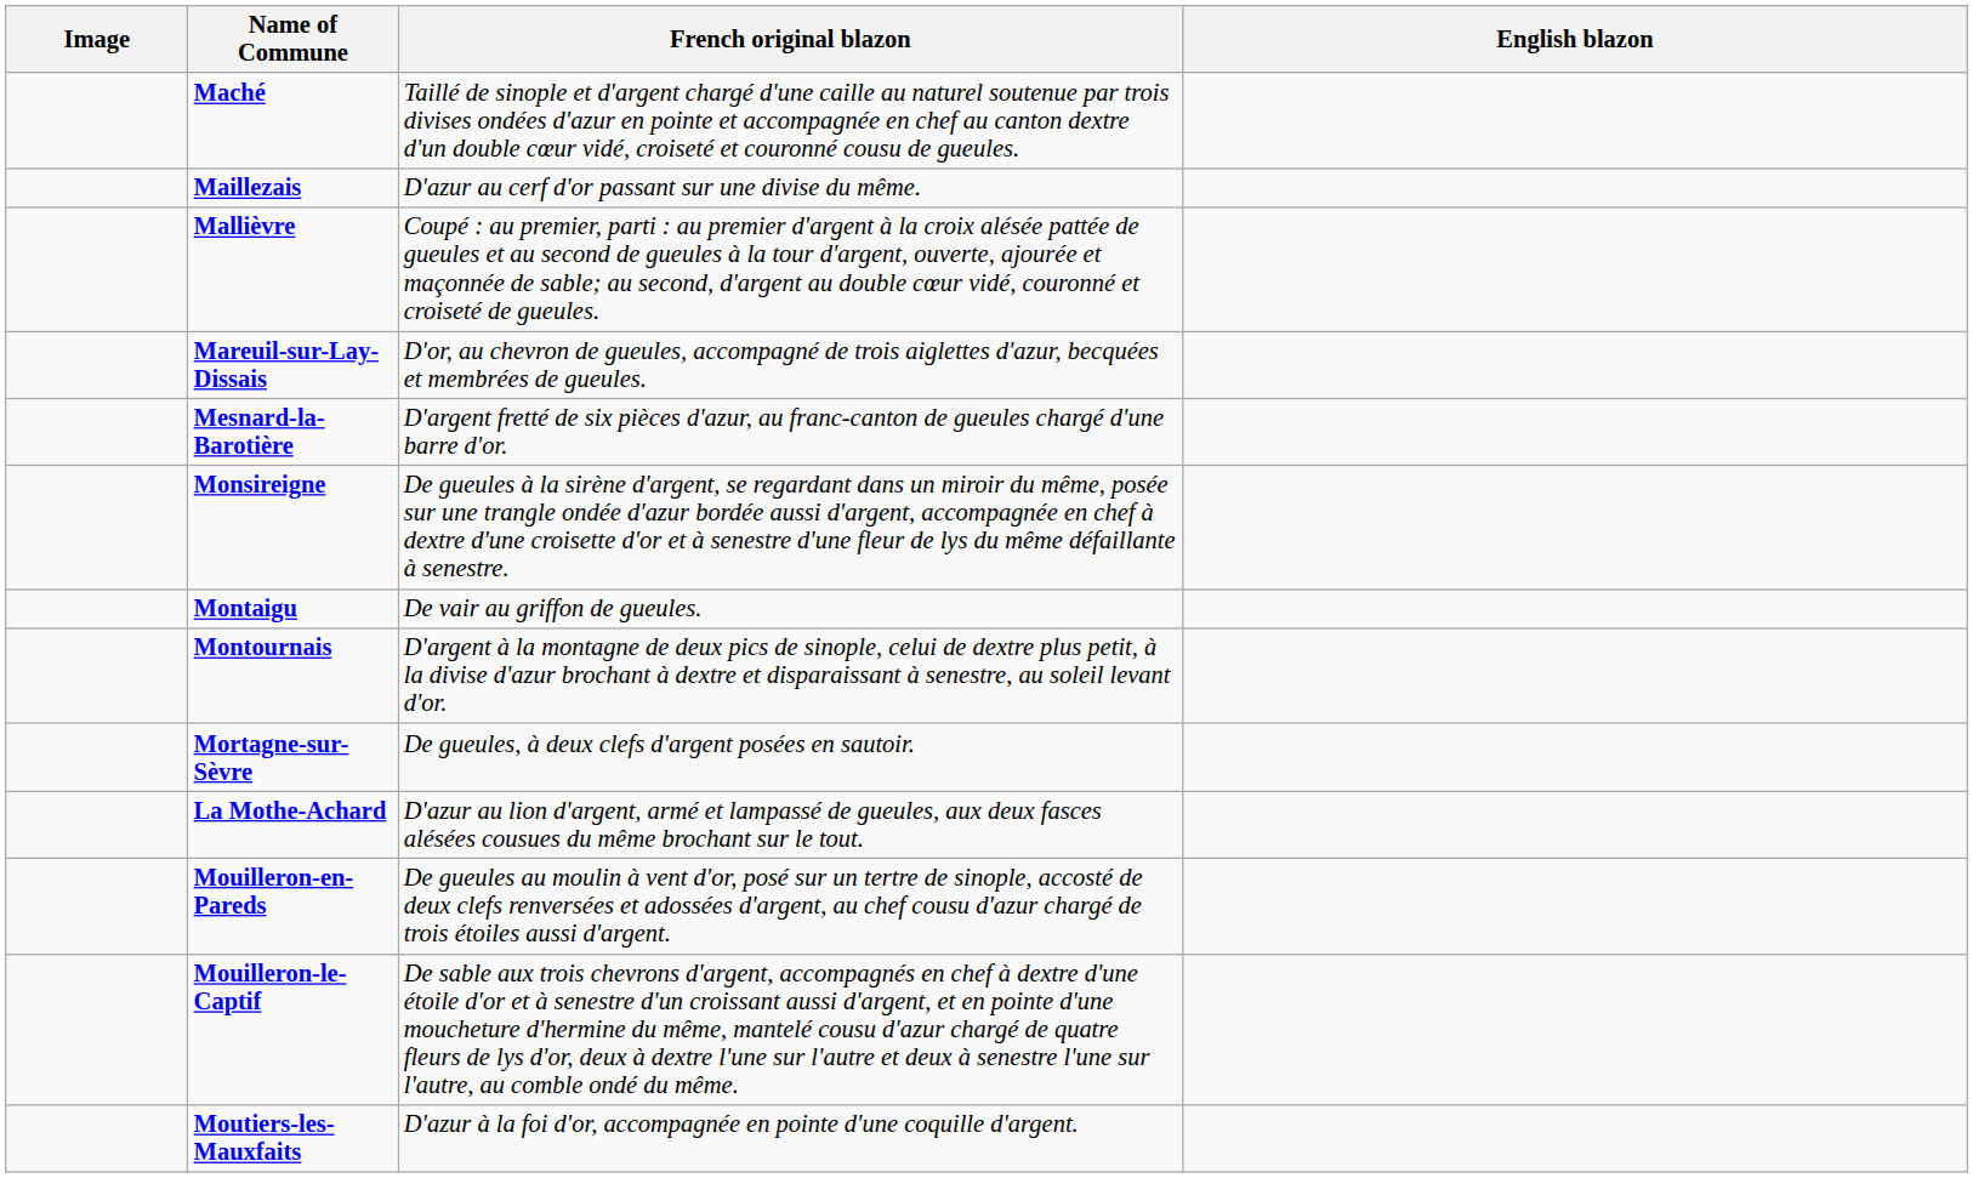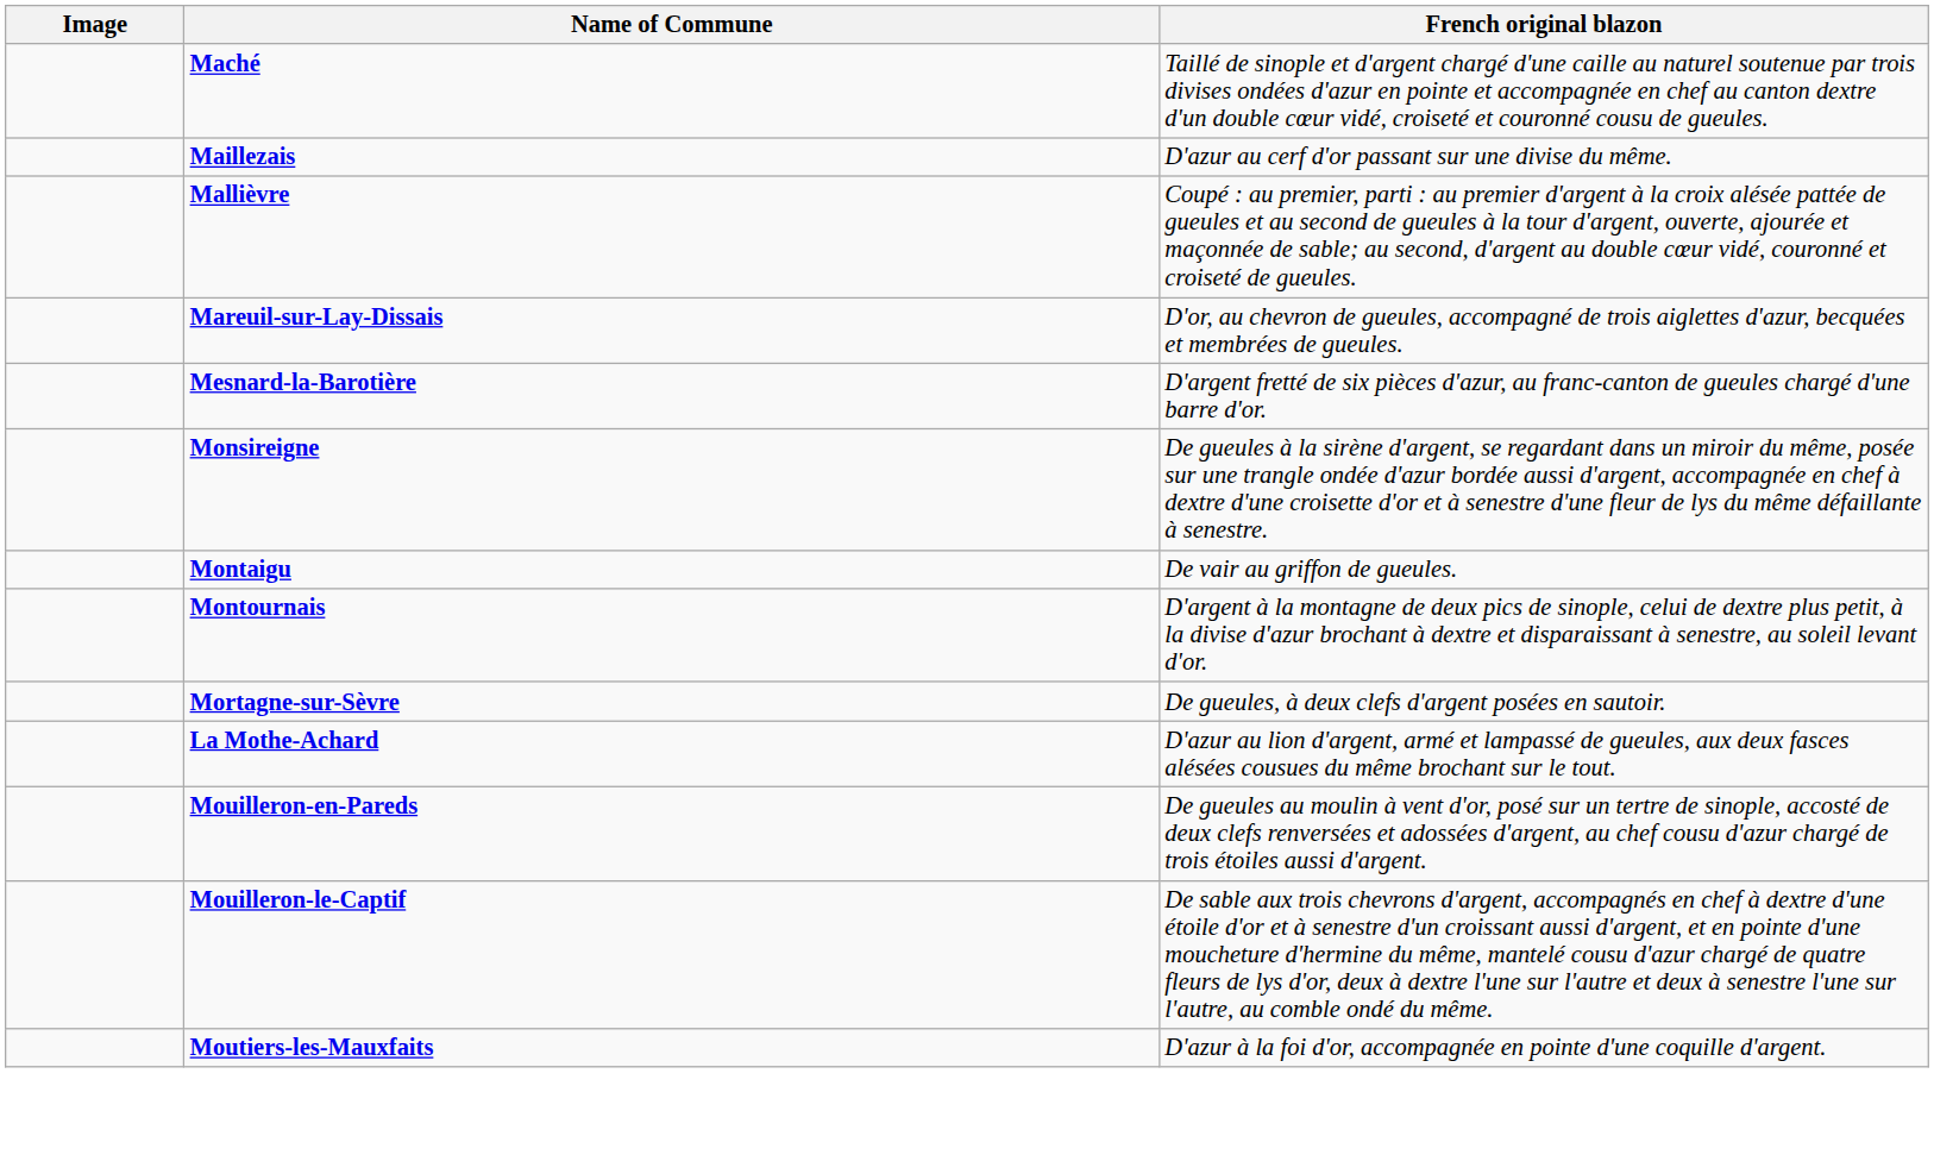 <table class="wikitable" style="width:100%;">
 <tr>
 <th style="width:110px;">Image</th>
 <th>Name of Commune</th>
 <th style="width:40%;">French original blazon</th>
-<th style="width:40%;">English blazon</th>
 </tr>
 <tr valign=top>
 <td align=center></td>
 <td><strong><a href='#'>Maché</a></strong></td>
 <td><em>Taillé de sinople et d'argent chargé d'une caille au naturel soutenue par trois divises ondées d'azur en pointe et accompagnée en chef au canton dextre d'un double cœur vidé, croiseté et couronné cousu de gueules.</em></td>
-<td></td>
 </tr>
 <tr valign=top>
 <td align=center></td>
 <td><strong><a href='#'>Maillezais</a></strong></td>
 <td><em>D'azur au cerf d'or passant sur une divise du même.</em></td>
-<td></td>
 </tr>
 <tr valign=top>
 <td align=center></td>
 <td><strong><a href='#'>Mallièvre</a></strong></td>
 <td><em>Coupé : au premier, parti : au premier d'argent à la croix alésée pattée de gueules et au second de gueules à la tour d'argent, ouverte, ajourée et maçonnée de sable; au second, d'argent au double cœur vidé, couronné et croiseté de gueules.</em></td>
-<td></td>
 </tr>
 <tr valign=top>
 <td align=center></td>
 <td><strong><a href='#'>Mareuil-sur-Lay-Dissais</a></strong></td>
 <td><em>D'or, au chevron de gueules, accompagné de trois aiglettes d'azur, becquées et membrées de gueules.</em></td>
-<td></td>
 </tr>
 <tr valign=top>
 <td align=center></td>
 <td><strong><a href='#'>Mesnard-la-Barotière</a></strong></td>
 <td><em>D'argent fretté de six pièces d'azur, au franc-canton de gueules chargé d'une barre d'or.</em></td>
-<td></td>
 </tr>
 <tr valign=top>
 <td align=center></td>
 <td><strong><a href='#'>Monsireigne</a></strong></td>
 <td><em>De gueules à la sirène d'argent, se regardant dans un miroir du même, posée sur une trangle ondée d'azur bordée aussi d'argent, accompagnée en chef à dextre d'une croisette d'or et à senestre d'une fleur de lys du même défaillante à senestre.</em></td>
-<td></td>
 </tr>
 <tr valign=top>
 <td align=center></td>
 <td><strong><a href='#'>Montaigu</a></strong></td>
 <td><em>De vair au griffon de gueules.</em></td>
-<td></td>
 </tr>
 <tr valign=top>
 <td align=center></td>
 <td><strong><a href='#'>Montournais</a></strong></td>
 <td><em>D'argent à la montagne de deux pics de sinople, celui de dextre plus petit, à la divise d'azur brochant à dextre et disparaissant à senestre, au soleil levant d'or.</em></td>
-<td></td>
 </tr>
 <tr valign=top>
 <td align=center></td>
 <td><strong><a href='#'>Mortagne-sur-Sèvre</a></strong></td>
 <td><em>De gueules, à deux clefs d'argent posées en sautoir.</em></td>
-<td></td>
 </tr>
 <tr valign=top>
 <td align=center></td>
 <td><strong><a href='#'>La Mothe-Achard</a></strong></td>
 <td><em>D'azur au lion d'argent, armé et lampassé de gueules, aux deux fasces alésées cousues du même brochant sur le tout.</em></td>
-<td></td>
 </tr>
 <tr valign=top>
 <td align=center></td>
 <td><strong><a href='#'>Mouilleron-en-Pareds</a></strong></td>
 <td><em>De gueules au moulin à vent d'or, posé sur un tertre de sinople, accosté de deux clefs renversées et adossées d'argent, au chef cousu d'azur chargé de trois étoiles aussi d'argent.</em></td>
-<td></td>
 </tr>
 <tr valign=top>
 <td align=center></td>
 <td><strong><a href='#'>Mouilleron-le-Captif</a></strong></td>
 <td><em>De sable aux trois chevrons d'argent, accompagnés en chef à dextre d'une étoile d'or et à senestre d'un croissant aussi d'argent, et en pointe d'une moucheture d'hermine du même, mantelé cousu d'azur chargé de quatre fleurs de lys d'or, deux à dextre l'une sur l'autre et deux à senestre l'une sur l'autre, au comble ondé du même.</em></td>
-<td></td>
 </tr>
 <tr valign=top>
 <td align=center></td>
 <td><strong><a href='#'>Moutiers-les-Mauxfaits</a></strong></td>
 <td><em>D'azur à la foi d'or, accompagnée en pointe d'une coquille d'argent.</em></td>
-<td></td>
 </tr>
 </table>
